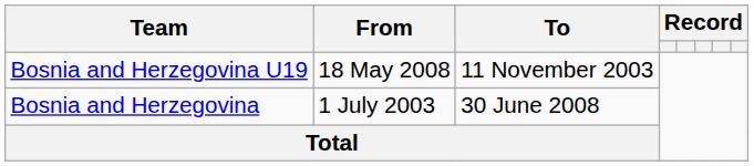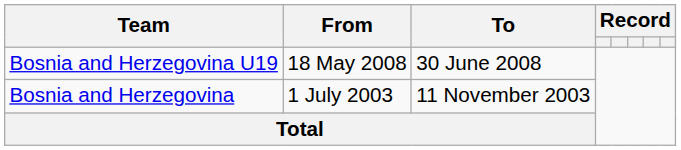 <table class=wikitable style=text-align:center>
 <tr>
 <th rowspan=2>Team</th>
 <th rowspan=2>From</th>
 <th rowspan=2>To</th>
 <th colspan=5>Record</th>
 </tr>
 <tr>
 <th></th>
 <th></th>
 <th></th>
 <th></th>
 <th></th>
 </tr>
 <tr>
 <td align=left><a href='#'>Bosnia and Herzegovina U19</a></td>
 <td align=left>18 May 2008</td>
-<td align=left>11 November 2003<br></td>
+<td align=left>30 June 2008<br></td>
 </tr>
 <tr>
 <td align=left><a href='#'>Bosnia and Herzegovina</a></td>
 <td align=left>1 July 2003</td>
-<td align=left>30 June 2008<br></td>
+<td align=left>11 November 2003<br></td>
 </tr>
 <tr>
 <th colspan=3>Total<br></th>
 </tr>
 </table>
